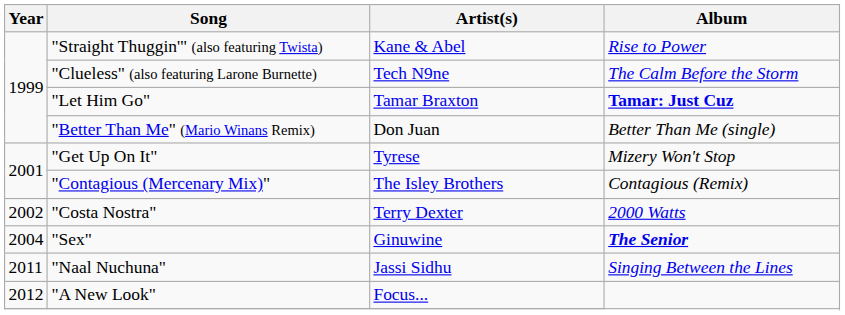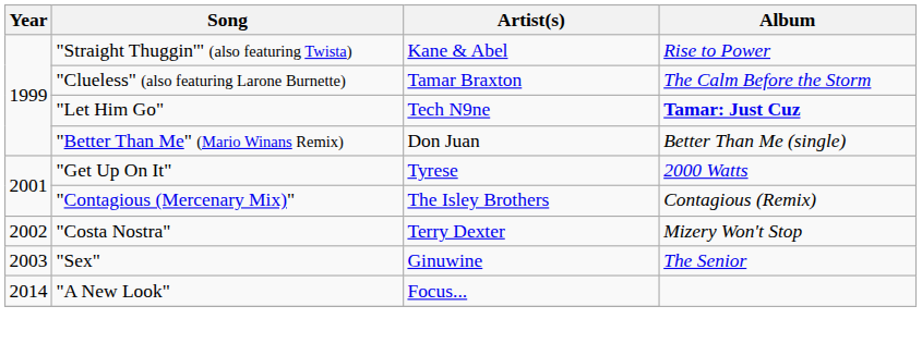 <table class="wikitable">
 <tr>
 <th>Year</th>
 <th style="width:18em">Song</th>
 <th style="width:13em">Artist(s)</th>
 <th style="width:13em">Album</th>
 </tr>
 <tr>
 <td rowspan="4">1999</td>
 <td>"Straight Thuggin'" <small>(also featuring <a href='#'>Twista</a>)</small></td>
 <td><a href='#'>Kane & Abel</a></td>
 <td><em><a href='#'>Rise to Power</a></em></td>
 </tr>
 <tr>
 <td>"Clueless" <small>(also featuring Larone Burnette)</small></td>
-<td><a href='#'>Tech N9ne</a></td>
+<td><a href='#'>Tamar Braxton</a></td>
 <td><em><a href='#'>The Calm Before the Storm</a></em></td>
 </tr>
 <tr>
 <td>"Let Him Go"</td>
-<td><a href='#'>Tamar Braxton</a></td>
+<td><a href='#'>Tech N9ne</a></td>
 <td><strong><a href='#'>Tamar: Just Cuz</a></strong></td>
 </tr>
 <tr>
 <td>"<a href='#'>Better Than Me</a>" <small>(<a href='#'>Mario Winans</a> Remix)</small></td>
 <td>Don Juan</td>
 <td><em>Better Than Me (single)</em></td>
 </tr>
 <tr>
 <td rowspan="2">2001</td>
 <td>"Get Up On It"</td>
 <td><a href='#'>Tyrese</a></td>
-<td><em>Mizery Won't Stop</em></td>
+<td><em><a href='#'>2000 Watts</a></em></td>
 </tr>
 <tr>
 <td>"<a href='#'>Contagious (Mercenary Mix)</a>"</td>
 <td><a href='#'>The Isley Brothers</a></td>
 <td><em>Contagious (Remix)</em></td>
 </tr>
 <tr>
 <td rowspan="">2002</td>
 <td>"Costa Nostra"</td>
 <td><a href='#'>Terry Dexter</a></td>
-<td><em><a href='#'>2000 Watts</a></em></td>
+<td><em>Mizery Won't Stop</em></td>
 </tr>
 <tr>
-<td rowspan="">2004</td>
+<td rowspan="">2003</td>
 <td>"Sex"</td>
 <td><a href='#'>Ginuwine</a></td>
-<td><strong><em><a href='#'>The Senior</a></em></strong></td>
+<td><em><a href='#'>The Senior</a></em></td>
 </tr>
 <tr>
-<td rowspan="">2011</td>
-<td>"Naal Nuchuna"</td>
-<td><a href='#'>Jassi Sidhu</a></td>
-<td><em><a href='#'>Singing Between the Lines</a></em></td>
-</tr>
-<tr>
-<td rowspan="">2012</td>
+<td rowspan="">2014</td>
 <td>"A New Look"</td>
 <td><a href='#'>Focus...</a></td>
 </tr>
 <tr>
 </tr>
 </table>
